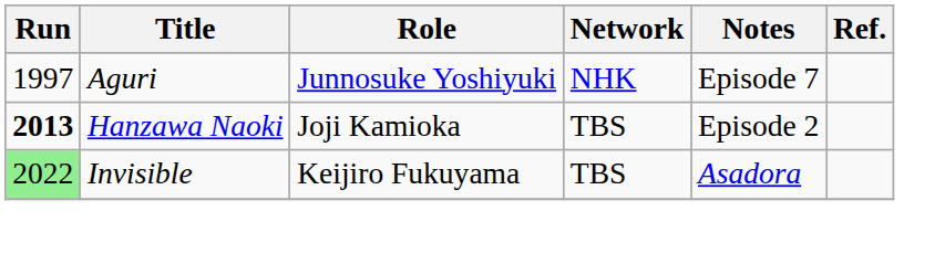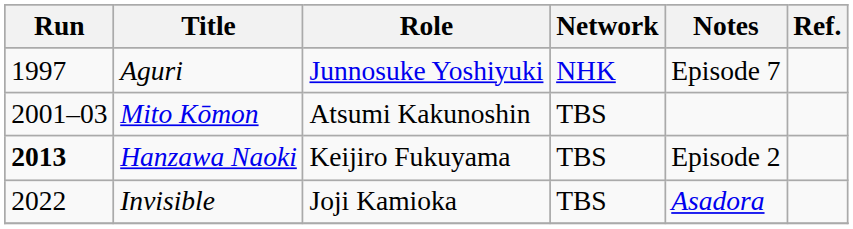 <table class="wikitable">
 <tr>
 <th>Run</th>
 <th>Title</th>
 <th>Role</th>
 <th>Network</th>
 <th>Notes</th>
 <th>Ref.</th>
 </tr>
 <tr>
 <td>1997</td>
 <td><em>Aguri</em></td>
 <td><a href='#'>Junnosuke Yoshiyuki</a></td>
 <td><a href='#'>NHK</a></td>
 <td>Episode 7</td>
 <td></td>
 </tr>
 <tr>
+<td>2001–03</td>
+<td><em><a href='#'>Mito Kōmon</a></em></td>
+<td>Atsumi Kakunoshin</td>
+<td>TBS</td>
+<td></td>
+<td></td>
+</tr>
+<tr>
 <td><strong>2013</strong></td>
 <td><em><a href='#'>Hanzawa Naoki</a></em></td>
-<td>Joji Kamioka</td>
+<td>Keijiro Fukuyama</td>
 <td>TBS</td>
 <td>Episode 2</td>
 <td></td>
 </tr>
 <tr>
-<td style="background: lightgreen;">2022</td>
+<td>2022</td>
 <td><em>Invisible</em></td>
-<td>Keijiro Fukuyama</td>
+<td>Joji Kamioka</td>
 <td>TBS</td>
 <td><em><a href='#'>Asadora</a></em></td>
 <td></td>
 </tr>
 <tr>
 </tr>
 </table>
